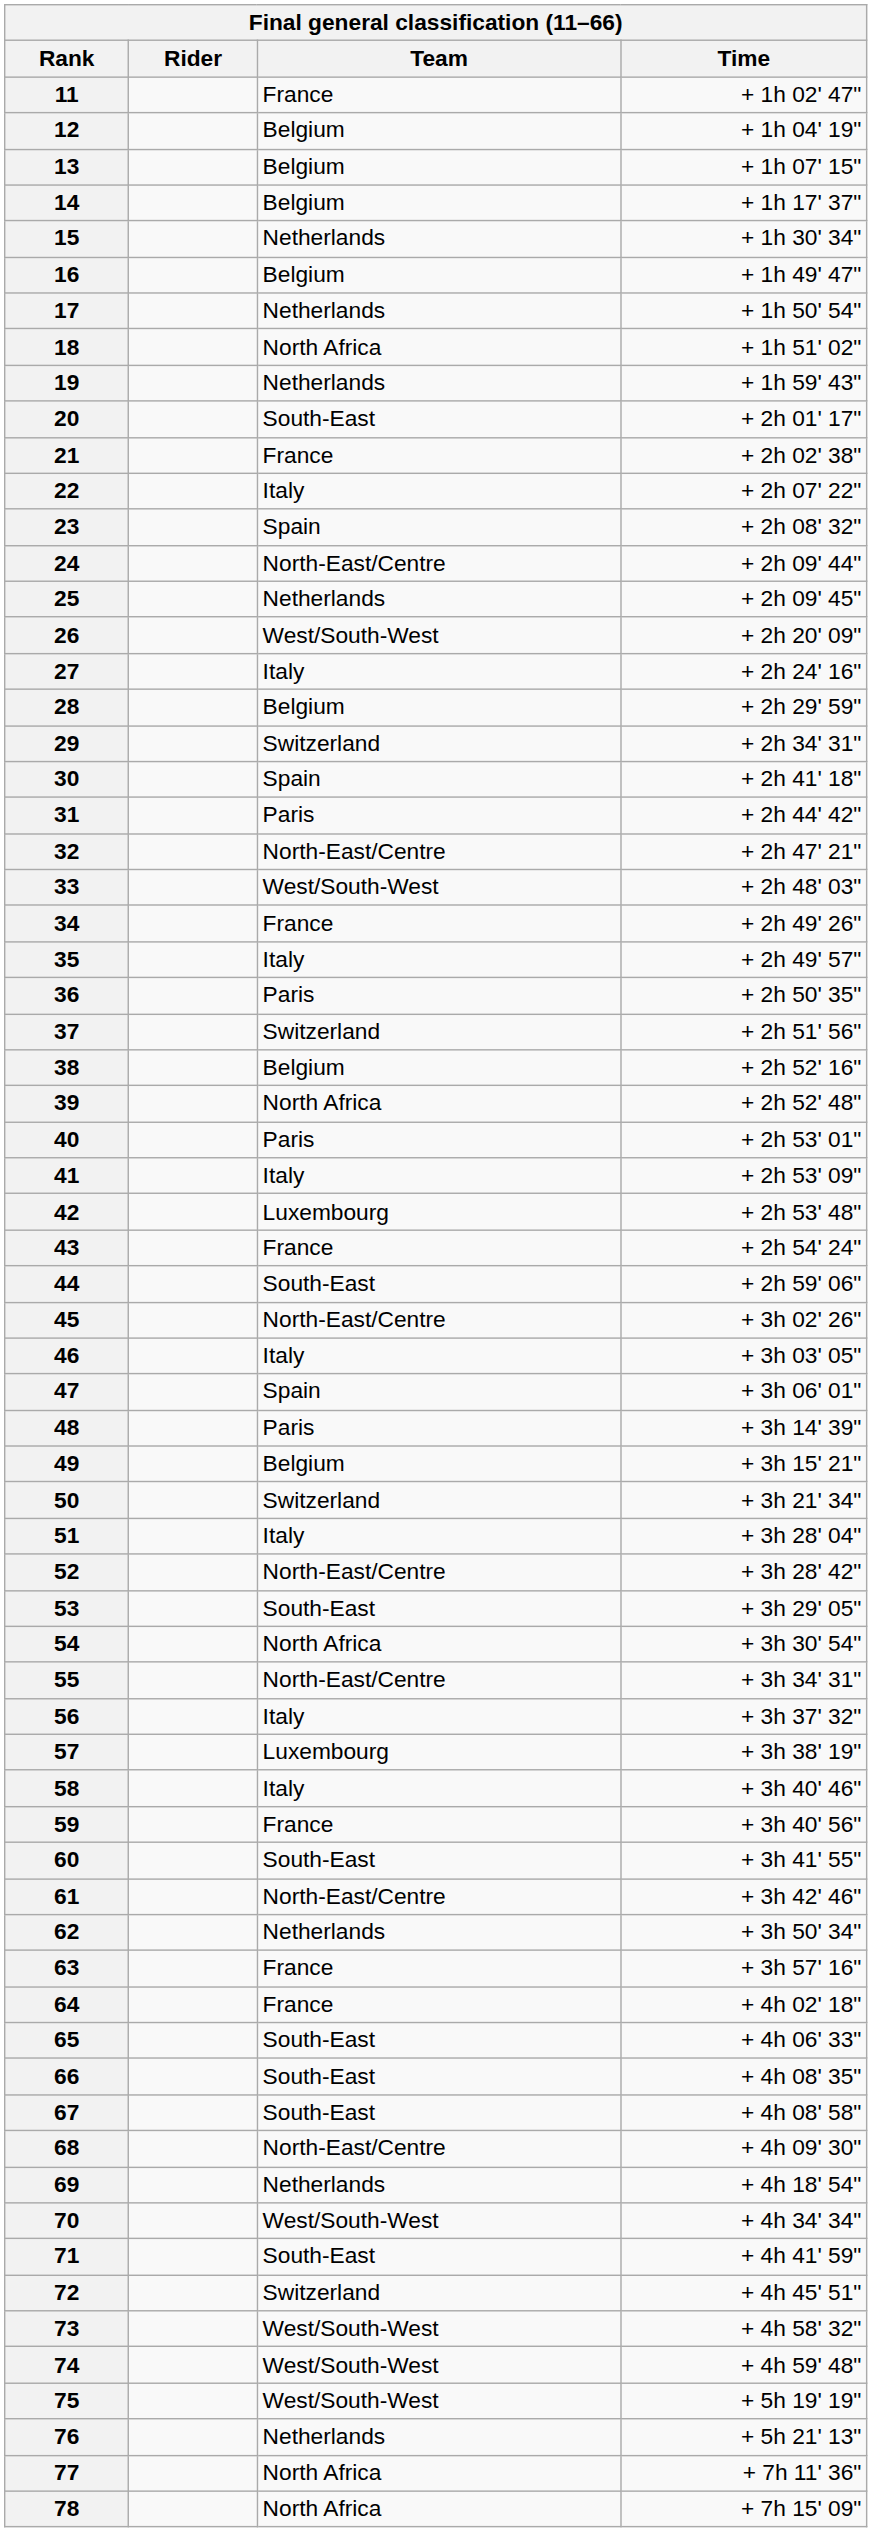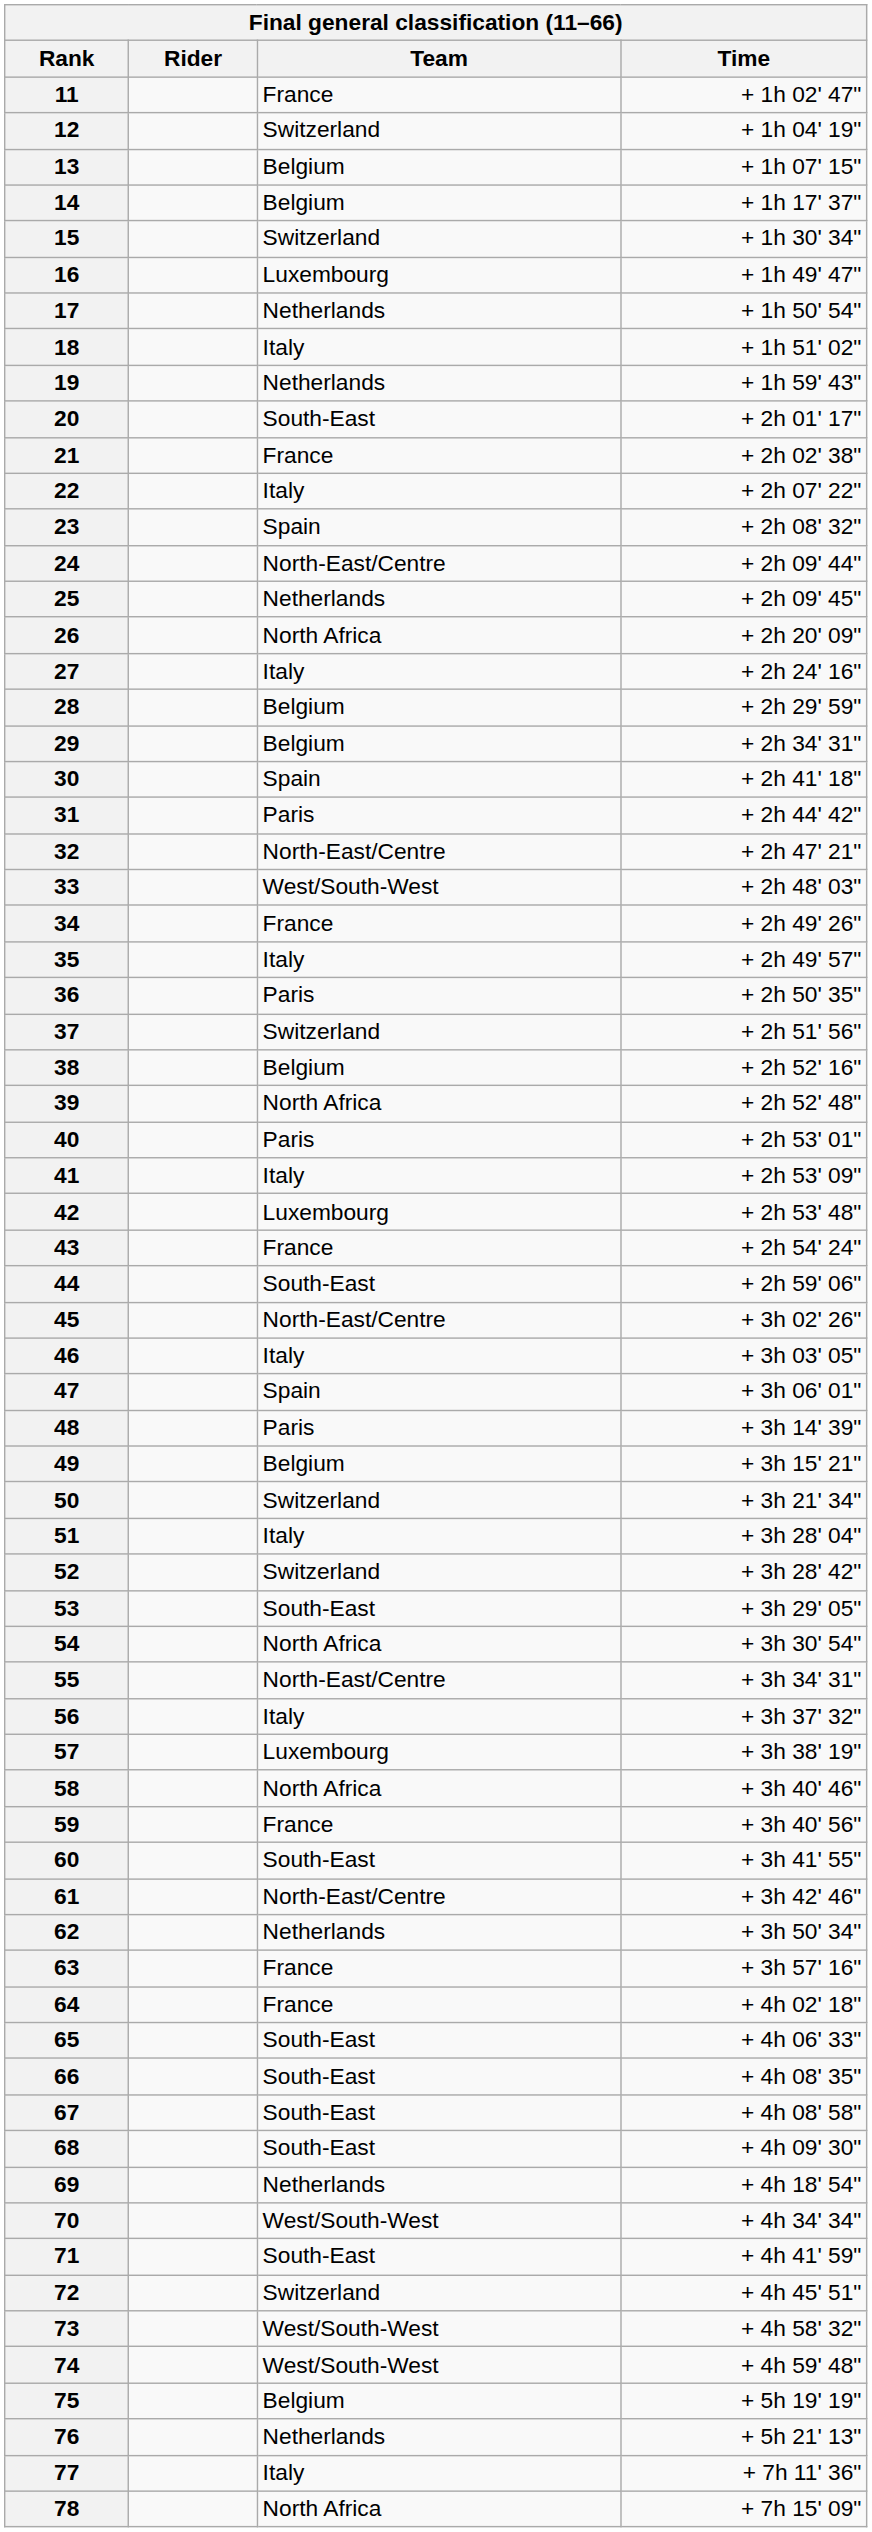 <table class="collapsible collapsed wikitable" style="width:38em;margin-top:-1px;">
 <tr>
 <th scope="col" colspan="4">Final general classification (11–66)</th>
 </tr>
 <tr>
 <th scope="col">Rank</th>
 <th scope="col">Rider</th>
 <th scope="col">Team</th>
 <th scope="col">Time</th>
 </tr>
 <tr>
 <th scope="row">11</th>
 <td></td>
 <td>France</td>
 <td style="text-align:right;">+ 1h 02' 47"</td>
 </tr>
 <tr>
 <th scope="row">12</th>
 <td></td>
-<td>Belgium</td>
+<td>Switzerland</td>
 <td style="text-align:right;">+ 1h 04' 19"</td>
 </tr>
 <tr>
 <th scope="row">13</th>
 <td></td>
 <td>Belgium</td>
 <td style="text-align:right;">+ 1h 07' 15"</td>
 </tr>
 <tr>
 <th scope="row">14</th>
 <td></td>
 <td>Belgium</td>
 <td style="text-align:right;">+ 1h 17' 37"</td>
 </tr>
 <tr>
 <th scope="row">15</th>
 <td></td>
-<td>Netherlands</td>
+<td>Switzerland</td>
 <td style="text-align:right;">+ 1h 30' 34"</td>
 </tr>
 <tr>
 <th scope="row">16</th>
 <td></td>
-<td>Belgium</td>
+<td>Luxembourg</td>
 <td style="text-align:right;">+ 1h 49' 47"</td>
 </tr>
 <tr>
 <th scope="row">17</th>
 <td></td>
 <td>Netherlands</td>
 <td style="text-align:right;">+ 1h 50' 54"</td>
 </tr>
 <tr>
 <th scope="row">18</th>
 <td></td>
-<td>North Africa</td>
+<td>Italy</td>
 <td style="text-align:right;">+ 1h 51' 02"</td>
 </tr>
 <tr>
 <th scope="row">19</th>
 <td></td>
 <td>Netherlands</td>
 <td style="text-align:right;">+ 1h 59' 43"</td>
 </tr>
 <tr>
 <th scope="row">20</th>
 <td></td>
 <td>South-East</td>
 <td style="text-align:right;">+ 2h 01' 17"</td>
 </tr>
 <tr>
 <th scope="row">21</th>
 <td></td>
 <td>France</td>
 <td style="text-align:right;">+ 2h 02' 38"</td>
 </tr>
 <tr>
 <th scope="row">22</th>
 <td></td>
 <td>Italy</td>
 <td style="text-align:right;">+ 2h 07' 22"</td>
 </tr>
 <tr>
 <th scope="row">23</th>
 <td></td>
 <td>Spain</td>
 <td style="text-align:right;">+ 2h 08' 32"</td>
 </tr>
 <tr>
 <th scope="row">24</th>
 <td></td>
 <td>North-East/Centre</td>
 <td style="text-align:right;">+ 2h 09' 44"</td>
 </tr>
 <tr>
 <th scope="row">25</th>
 <td></td>
 <td>Netherlands</td>
 <td style="text-align:right;">+ 2h 09' 45"</td>
 </tr>
 <tr>
 <th scope="row">26</th>
 <td></td>
-<td>West/South-West</td>
+<td>North Africa</td>
 <td style="text-align:right;">+ 2h 20' 09"</td>
 </tr>
 <tr>
 <th scope="row">27</th>
 <td></td>
 <td>Italy</td>
 <td style="text-align:right;">+ 2h 24' 16"</td>
 </tr>
 <tr>
 <th scope="row">28</th>
 <td></td>
 <td>Belgium</td>
 <td style="text-align:right;">+ 2h 29' 59"</td>
 </tr>
 <tr>
 <th scope="row">29</th>
 <td></td>
-<td>Switzerland</td>
+<td>Belgium</td>
 <td style="text-align:right;">+ 2h 34' 31"</td>
 </tr>
 <tr>
 <th scope="row">30</th>
 <td></td>
 <td>Spain</td>
 <td style="text-align:right;">+ 2h 41' 18"</td>
 </tr>
 <tr>
 <th scope="row">31</th>
 <td></td>
 <td>Paris</td>
 <td style="text-align:right;">+ 2h 44' 42"</td>
 </tr>
 <tr>
 <th scope="row">32</th>
 <td></td>
 <td>North-East/Centre</td>
 <td style="text-align:right;">+ 2h 47' 21"</td>
 </tr>
 <tr>
 <th scope="row">33</th>
 <td></td>
 <td>West/South-West</td>
 <td style="text-align:right;">+ 2h 48' 03"</td>
 </tr>
 <tr>
 <th scope="row">34</th>
 <td></td>
 <td>France</td>
 <td style="text-align:right;">+ 2h 49' 26"</td>
 </tr>
 <tr>
 <th scope="row">35</th>
 <td></td>
 <td>Italy</td>
 <td style="text-align:right;">+ 2h 49' 57"</td>
 </tr>
 <tr>
 <th scope="row">36</th>
 <td></td>
 <td>Paris</td>
 <td style="text-align:right;">+ 2h 50' 35"</td>
 </tr>
 <tr>
 <th scope="row">37</th>
 <td></td>
 <td>Switzerland</td>
 <td style="text-align:right;">+ 2h 51' 56"</td>
 </tr>
 <tr>
 <th scope="row">38</th>
 <td></td>
 <td>Belgium</td>
 <td style="text-align:right;">+ 2h 52' 16"</td>
 </tr>
 <tr>
 <th scope="row">39</th>
 <td></td>
 <td>North Africa</td>
 <td style="text-align:right;">+ 2h 52' 48"</td>
 </tr>
 <tr>
 <th scope="row">40</th>
 <td></td>
 <td>Paris</td>
 <td style="text-align:right;">+ 2h 53' 01"</td>
 </tr>
 <tr>
 <th scope="row">41</th>
 <td></td>
 <td>Italy</td>
 <td style="text-align:right;">+ 2h 53' 09"</td>
 </tr>
 <tr>
 <th scope="row">42</th>
 <td></td>
 <td>Luxembourg</td>
 <td style="text-align:right;">+ 2h 53' 48"</td>
 </tr>
 <tr>
 <th scope="row">43</th>
 <td></td>
 <td>France</td>
 <td style="text-align:right;">+ 2h 54' 24"</td>
 </tr>
 <tr>
 <th scope="row">44</th>
 <td></td>
 <td>South-East</td>
 <td style="text-align:right;">+ 2h 59' 06"</td>
 </tr>
 <tr>
 <th scope="row">45</th>
 <td></td>
 <td>North-East/Centre</td>
 <td style="text-align:right;">+ 3h 02' 26"</td>
 </tr>
 <tr>
 <th scope="row">46</th>
 <td></td>
 <td>Italy</td>
 <td style="text-align:right;">+ 3h 03' 05"</td>
 </tr>
 <tr>
 <th scope="row">47</th>
 <td></td>
 <td>Spain</td>
 <td style="text-align:right;">+ 3h 06' 01"</td>
 </tr>
 <tr>
 <th scope="row">48</th>
 <td></td>
 <td>Paris</td>
 <td style="text-align:right;">+ 3h 14' 39"</td>
 </tr>
 <tr>
 <th scope="row">49</th>
 <td></td>
 <td>Belgium</td>
 <td style="text-align:right;">+ 3h 15' 21"</td>
 </tr>
 <tr>
 <th scope="row">50</th>
 <td></td>
 <td>Switzerland</td>
 <td style="text-align:right;">+ 3h 21' 34"</td>
 </tr>
 <tr>
 <th scope="row">51</th>
 <td></td>
 <td>Italy</td>
 <td style="text-align:right;">+ 3h 28' 04"</td>
 </tr>
 <tr>
 <th scope="row">52</th>
 <td></td>
-<td>North-East/Centre</td>
+<td>Switzerland</td>
 <td style="text-align:right;">+ 3h 28' 42"</td>
 </tr>
 <tr>
 <th scope="row">53</th>
 <td></td>
 <td>South-East</td>
 <td style="text-align:right;">+ 3h 29' 05"</td>
 </tr>
 <tr>
 <th scope="row">54</th>
 <td></td>
 <td>North Africa</td>
 <td style="text-align:right;">+ 3h 30' 54"</td>
 </tr>
 <tr>
 <th scope="row">55</th>
 <td></td>
 <td>North-East/Centre</td>
 <td style="text-align:right;">+ 3h 34' 31"</td>
 </tr>
 <tr>
 <th scope="row">56</th>
 <td></td>
 <td>Italy</td>
 <td style="text-align:right;">+ 3h 37' 32"</td>
 </tr>
 <tr>
 <th scope="row">57</th>
 <td></td>
 <td>Luxembourg</td>
 <td style="text-align:right;">+ 3h 38' 19"</td>
 </tr>
 <tr>
 <th scope="row">58</th>
 <td></td>
-<td>Italy</td>
+<td>North Africa</td>
 <td style="text-align:right;">+ 3h 40' 46"</td>
 </tr>
 <tr>
 <th scope="row">59</th>
 <td></td>
 <td>France</td>
 <td style="text-align:right;">+ 3h 40' 56"</td>
 </tr>
 <tr>
 <th scope="row">60</th>
 <td></td>
 <td>South-East</td>
 <td style="text-align:right;">+ 3h 41' 55"</td>
 </tr>
 <tr>
 <th scope="row">61</th>
 <td></td>
 <td>North-East/Centre</td>
 <td style="text-align:right;">+ 3h 42' 46"</td>
 </tr>
 <tr>
 <th scope="row">62</th>
 <td></td>
 <td>Netherlands</td>
 <td style="text-align:right;">+ 3h 50' 34"</td>
 </tr>
 <tr>
 <th scope="row">63</th>
 <td></td>
 <td>France</td>
 <td style="text-align:right;">+ 3h 57' 16"</td>
 </tr>
 <tr>
 <th scope="row">64</th>
 <td></td>
 <td>France</td>
 <td style="text-align:right;">+ 4h 02' 18"</td>
 </tr>
 <tr>
 <th scope="row">65</th>
 <td></td>
 <td>South-East</td>
 <td style="text-align:right;">+ 4h 06' 33"</td>
 </tr>
 <tr>
 <th scope="row">66</th>
 <td></td>
 <td>South-East</td>
 <td style="text-align:right;">+ 4h 08' 35"</td>
 </tr>
 <tr>
 <th scope="row">67</th>
 <td></td>
 <td>South-East</td>
 <td style="text-align:right;">+ 4h 08' 58"</td>
 </tr>
 <tr>
 <th scope="row">68</th>
 <td></td>
-<td>North-East/Centre</td>
+<td>South-East</td>
 <td style="text-align:right;">+ 4h 09' 30"</td>
 </tr>
 <tr>
 <th scope="row">69</th>
 <td></td>
 <td>Netherlands</td>
 <td style="text-align:right;">+ 4h 18' 54"</td>
 </tr>
 <tr>
 <th scope="row">70</th>
 <td></td>
 <td>West/South-West</td>
 <td style="text-align:right;">+ 4h 34' 34"</td>
 </tr>
 <tr>
 <th scope="row">71</th>
 <td></td>
 <td>South-East</td>
 <td style="text-align:right;">+ 4h 41' 59"</td>
 </tr>
 <tr>
 <th scope="row">72</th>
 <td></td>
 <td>Switzerland</td>
 <td style="text-align:right;">+ 4h 45' 51"</td>
 </tr>
 <tr>
 <th scope="row">73</th>
 <td></td>
 <td>West/South-West</td>
 <td style="text-align:right;">+ 4h 58' 32"</td>
 </tr>
 <tr>
 <th scope="row">74</th>
 <td></td>
 <td>West/South-West</td>
 <td style="text-align:right;">+ 4h 59' 48"</td>
 </tr>
 <tr>
 <th scope="row">75</th>
 <td></td>
-<td>West/South-West</td>
+<td>Belgium</td>
 <td style="text-align:right;">+ 5h 19' 19"</td>
 </tr>
 <tr>
 <th scope="row">76</th>
 <td></td>
 <td>Netherlands</td>
 <td style="text-align:right;">+ 5h 21' 13"</td>
 </tr>
 <tr>
 <th scope="row">77</th>
 <td></td>
-<td>North Africa</td>
+<td>Italy</td>
 <td style="text-align:right;">+ 7h 11' 36"</td>
 </tr>
 <tr>
 <th scope="row">78</th>
 <td></td>
 <td>North Africa</td>
 <td style="text-align:right;">+ 7h 15' 09"</td>
 </tr>
 </table>
